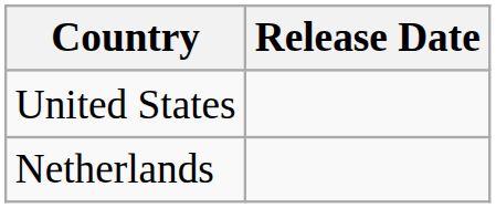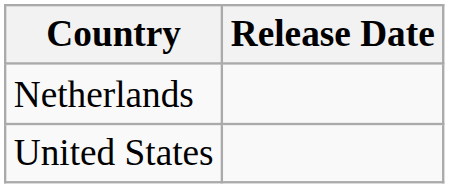 <table class="wikitable">
 <tr>
 <th>Country</th>
 <th>Release Date</th>
 </tr>
 <tr>
+<td>Netherlands</td>
+<td></td>
+</tr>
+<tr>
 <td>United States</td>
 <td></td>
 </tr>
-<tr>
-<td>Netherlands</td>
-<td></td>
-</tr>
 </table>
